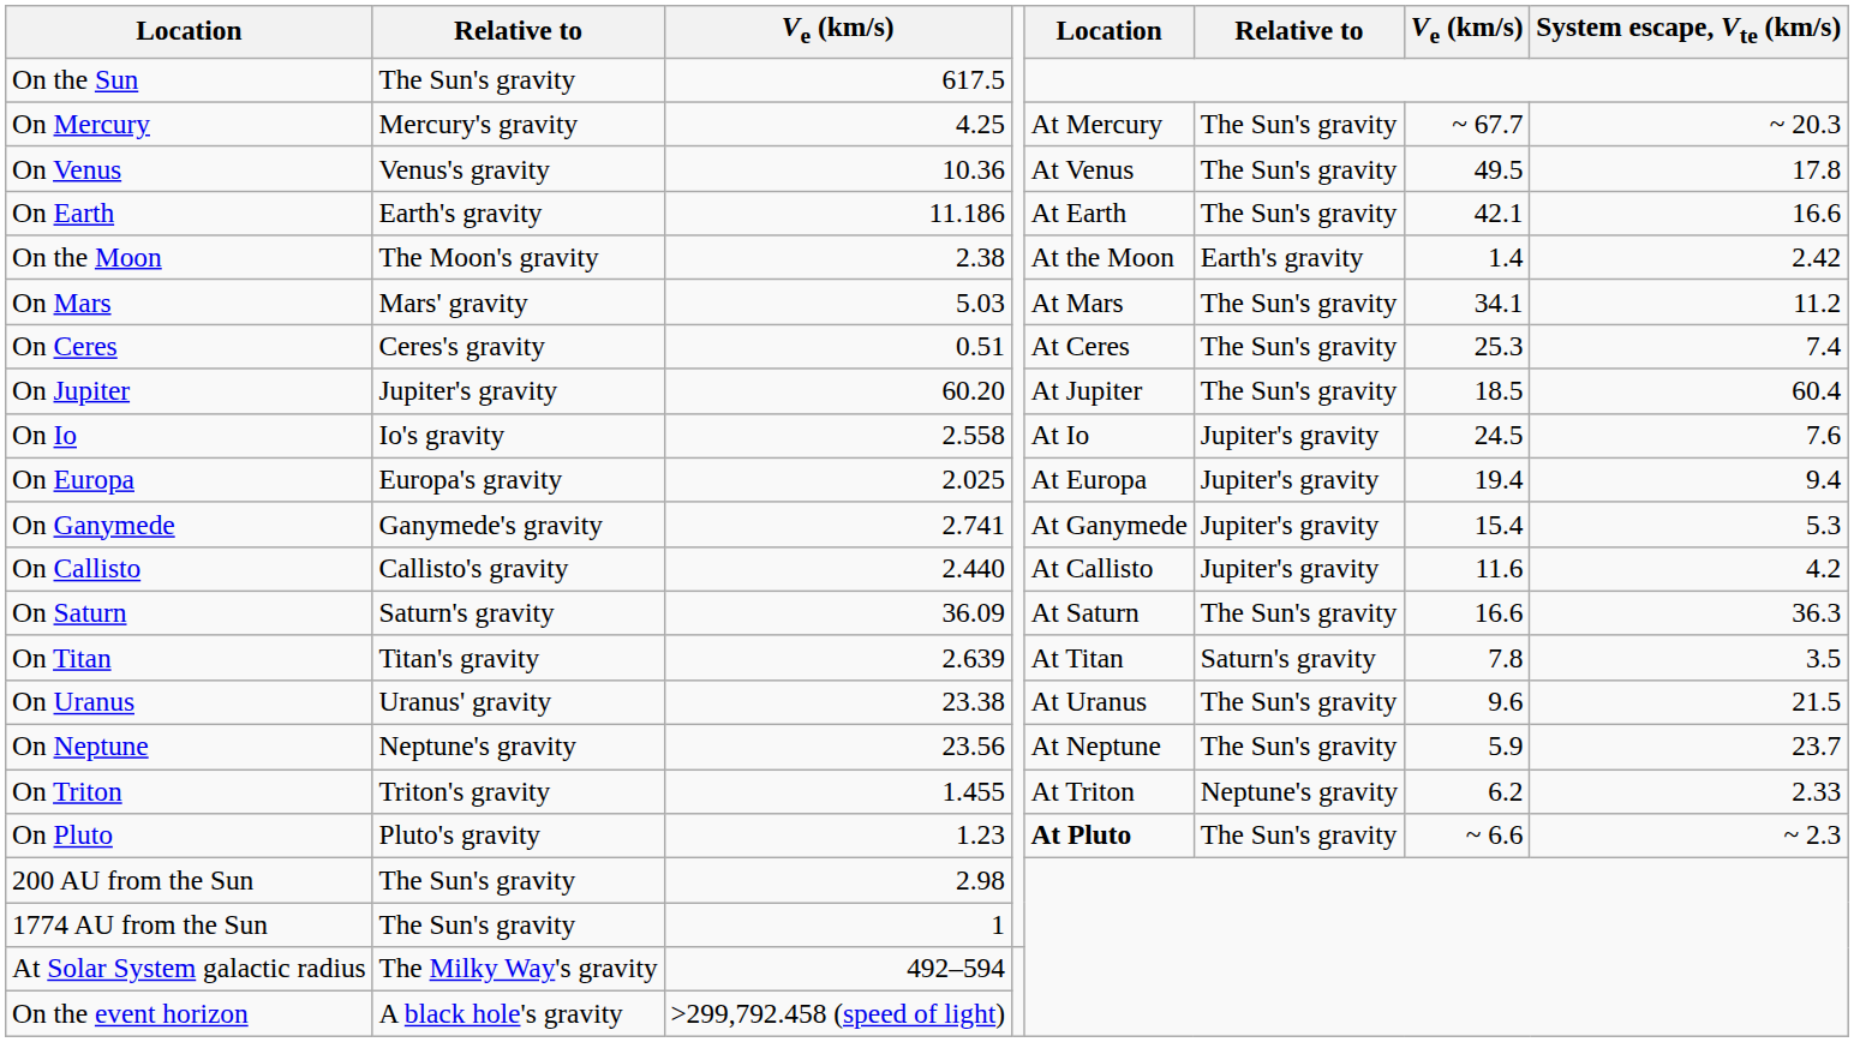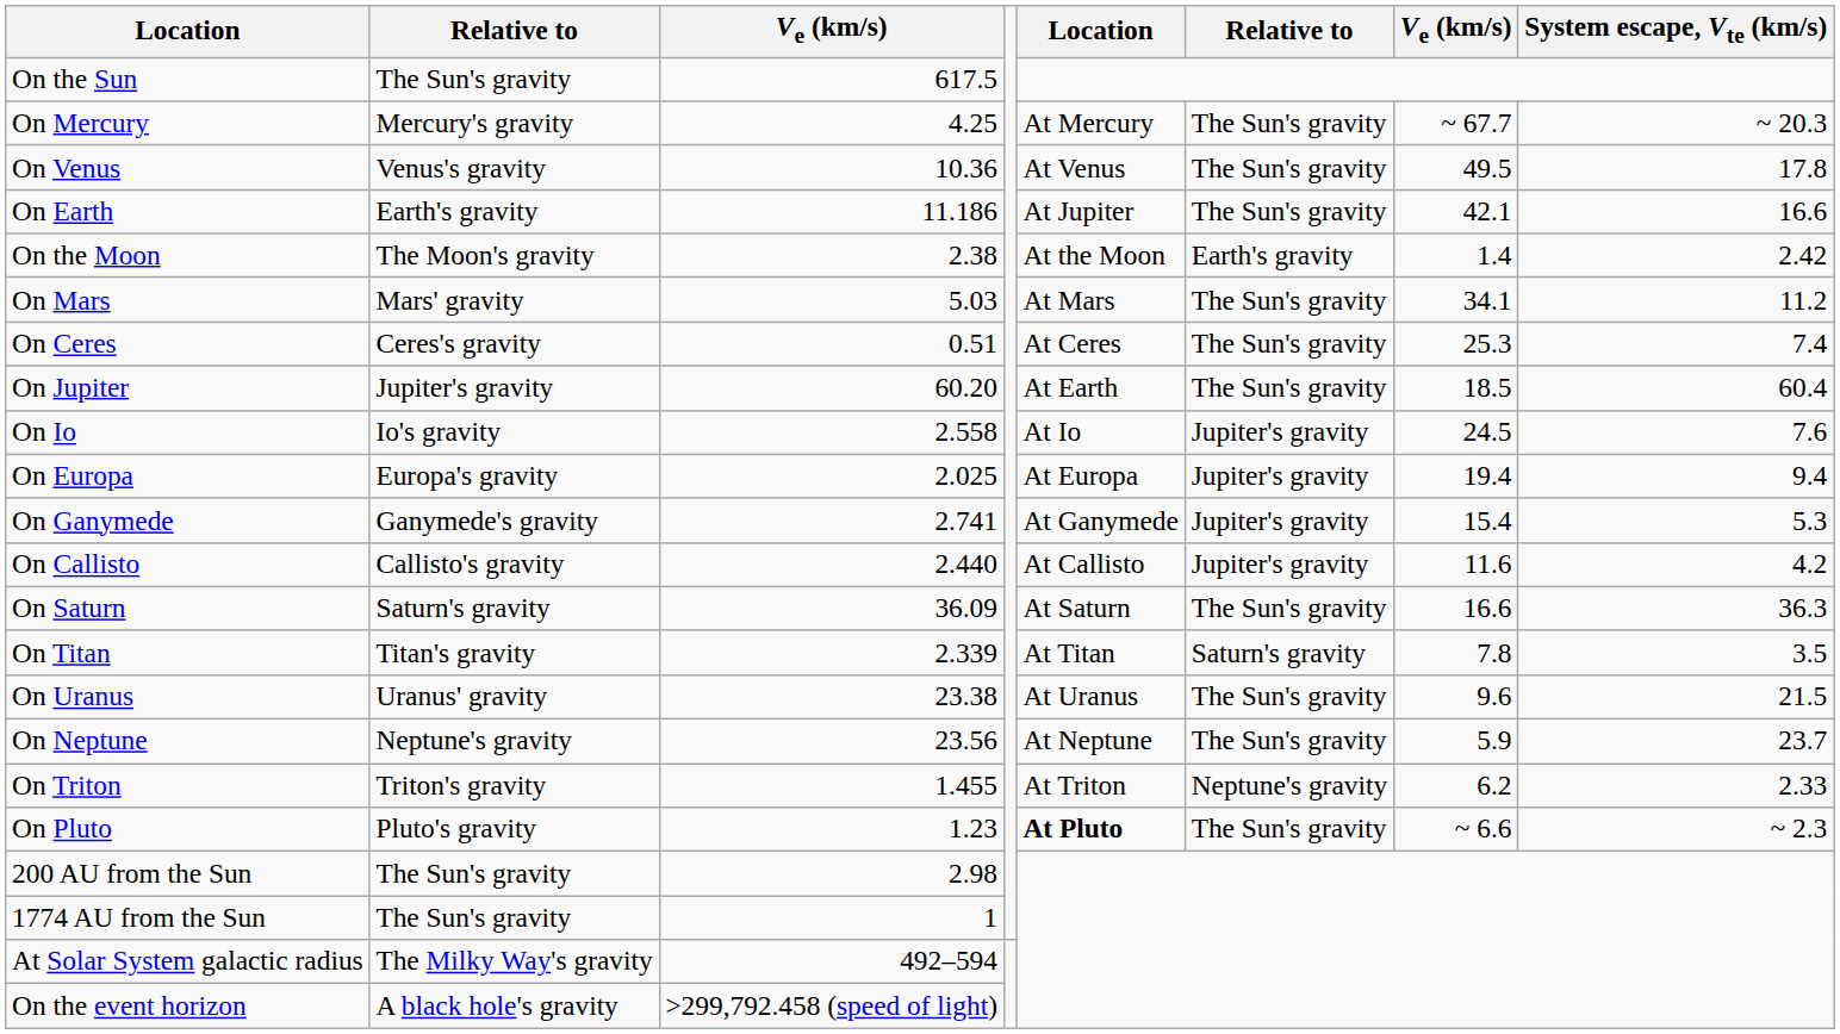 <table class="wikitable">
 <tr>
 <th align=left>Location</th>
 <th align=left>Relative to</th>
 <th align=right><em>V</em><sub>e</sub> (km/s)</th>
 <td rowspan=21></td>
 <th align=left>Location</th>
 <th align=left>Relative to</th>
 <th align=right><em>V</em><sub>e</sub> (km/s)</th>
 <th align=right>System escape, <em>V</em><sub>te</sub> (km/s)</th>
 </tr>
 <tr>
 <td>On the <a href='#'>Sun</a></td>
 <td>The Sun's gravity</td>
 <td align=right>617.5</td>
 <td colspan=4></td>
 </tr>
 <tr>
 <td>On <a href='#'>Mercury</a></td>
 <td>Mercury's gravity</td>
 <td align=right>4.25</td>
 <td>At Mercury</td>
 <td>The Sun's gravity</td>
 <td align=right>~ 67.7</td>
 <td align=right>~ 20.3</td>
 </tr>
 <tr>
 <td>On <a href='#'>Venus</a></td>
 <td>Venus's gravity</td>
 <td align=right>10.36</td>
 <td>At Venus</td>
 <td>The Sun's gravity</td>
 <td align=right>49.5</td>
 <td align=right>17.8</td>
 </tr>
 <tr>
 <td>On <a href='#'>Earth</a></td>
 <td>Earth's gravity</td>
 <td align=right>11.186</td>
-<td>At Earth</td>
+<td>At Jupiter</td>
 <td>The Sun's gravity</td>
 <td align=right>42.1</td>
 <td align=right>16.6</td>
 </tr>
 <tr>
 <td>On the <a href='#'>Moon</a></td>
 <td>The Moon's gravity</td>
 <td align=right>2.38</td>
 <td>At the Moon</td>
 <td>Earth's gravity</td>
 <td align=right>1.4</td>
 <td align=right>2.42</td>
 </tr>
 <tr>
 <td>On <a href='#'>Mars</a></td>
 <td>Mars' gravity</td>
 <td align=right>5.03</td>
 <td>At Mars</td>
 <td>The Sun's gravity</td>
 <td align=right>34.1</td>
 <td align=right>11.2</td>
 </tr>
 <tr>
 <td>On <a href='#'>Ceres</a></td>
 <td>Ceres's gravity</td>
 <td align=right>0.51</td>
 <td>At Ceres</td>
 <td>The Sun's gravity</td>
 <td align=right>25.3</td>
 <td align=right>7.4</td>
 </tr>
 <tr>
 <td>On <a href='#'>Jupiter</a></td>
 <td>Jupiter's gravity</td>
 <td align=right>60.20</td>
-<td>At Jupiter</td>
+<td>At Earth</td>
 <td>The Sun's gravity</td>
 <td align=right>18.5</td>
 <td align=right>60.4</td>
 </tr>
 <tr>
 <td>On <a href='#'>Io</a></td>
 <td>Io's gravity</td>
 <td align=right>2.558</td>
 <td>At Io</td>
 <td>Jupiter's gravity</td>
 <td align=right>24.5</td>
 <td align=right>7.6</td>
 </tr>
 <tr>
 <td>On <a href='#'>Europa</a></td>
 <td>Europa's gravity</td>
 <td align=right>2.025</td>
 <td>At Europa</td>
 <td>Jupiter's gravity</td>
 <td align=right>19.4</td>
 <td align=right>9.4</td>
 </tr>
 <tr>
 <td>On <a href='#'>Ganymede</a></td>
 <td>Ganymede's gravity</td>
 <td align=right>2.741</td>
 <td>At Ganymede</td>
 <td>Jupiter's gravity</td>
 <td align=right>15.4</td>
 <td align=right>5.3</td>
 </tr>
 <tr>
 <td>On <a href='#'>Callisto</a></td>
 <td>Callisto's gravity</td>
 <td align=right>2.440</td>
 <td>At Callisto</td>
 <td>Jupiter's gravity</td>
 <td align=right>11.6</td>
 <td align=right>4.2</td>
 </tr>
 <tr>
 <td>On <a href='#'>Saturn</a></td>
 <td>Saturn's gravity</td>
 <td align=right>36.09</td>
 <td>At Saturn</td>
 <td>The Sun's gravity</td>
 <td align=right>16.6</td>
 <td align=right>36.3</td>
 </tr>
 <tr>
 <td>On <a href='#'>Titan</a></td>
 <td>Titan's gravity</td>
-<td align=right>2.639</td>
+<td align=right>2.339</td>
 <td>At Titan</td>
 <td>Saturn's gravity</td>
 <td align=right>7.8</td>
 <td align=right>3.5</td>
 </tr>
 <tr>
 <td>On <a href='#'>Uranus</a></td>
 <td>Uranus' gravity</td>
 <td align=right>23.38</td>
 <td>At Uranus</td>
 <td>The Sun's gravity</td>
 <td align=right>9.6</td>
 <td align=right>21.5</td>
 </tr>
 <tr>
 <td>On <a href='#'>Neptune</a></td>
 <td>Neptune's gravity</td>
 <td align=right>23.56</td>
 <td>At Neptune</td>
 <td>The Sun's gravity</td>
 <td align=right>5.9</td>
 <td align=right>23.7</td>
 </tr>
 <tr>
 <td>On <a href='#'>Triton</a></td>
 <td>Triton's gravity</td>
 <td align=right>1.455</td>
 <td>At Triton</td>
 <td>Neptune's gravity</td>
 <td align=right>6.2</td>
 <td align=right>2.33</td>
 </tr>
 <tr>
 <td>On <a href='#'>Pluto</a></td>
 <td>Pluto's gravity</td>
 <td align=right>1.23</td>
 <td><strong>At Pluto</strong></td>
 <td>The Sun's gravity</td>
 <td align=right>~ 6.6</td>
 <td align=right>~ 2.3</td>
 </tr>
 <tr>
 <td>200 AU from the Sun</td>
 <td>The Sun's gravity</td>
 <td align=right>2.98</td>
 <td rowspan=4 colspan=4></td>
 </tr>
 <tr>
 <td>1774 AU from the Sun</td>
 <td>The Sun's gravity</td>
 <td align=right>1</td>
 </tr>
 <tr>
 <td>At <a href='#'>Solar System</a> galactic radius</td>
 <td>The <a href='#'>Milky Way</a>'s gravity</td>
 <td align=right>492–594</td>
 </tr>
 <tr>
 <td>On the <a href='#'>event horizon</a></td>
 <td>A <a href='#'>black hole</a>'s gravity</td>
 <td align=right>>299,792.458 (<a href='#'>speed of light</a>)</td>
 </tr>
 </table>
